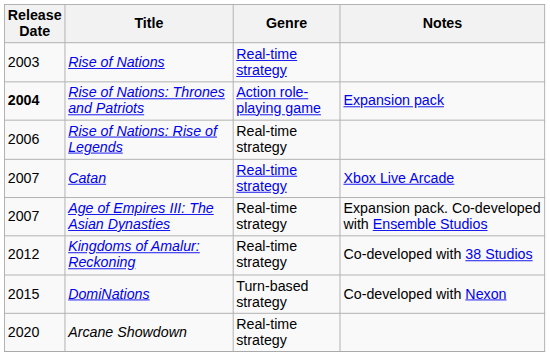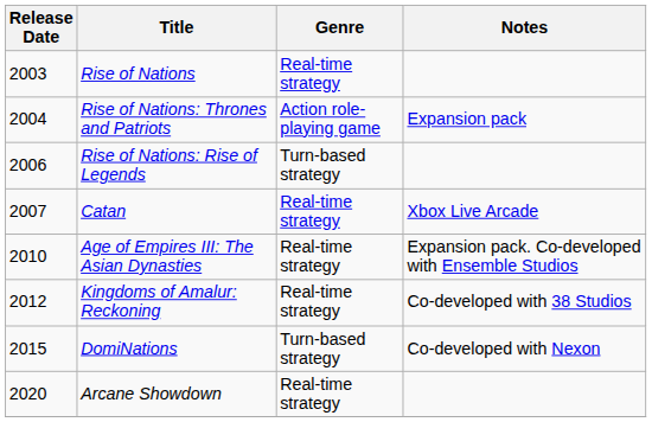 <table class="wikitable">
 <tr>
 <th>Release<br> Date</th>
 <th>Title</th>
 <th>Genre</th>
 <th>Notes</th>
 </tr>
 <tr>
 <td>2003</td>
 <td><em><a href='#'>Rise of Nations</a></em></td>
 <td><a href='#'>Real-time strategy</a></td>
 <td></td>
 </tr>
 <tr>
-<td><strong>2004</strong></td>
+<td>2004</td>
 <td><em><a href='#'>Rise of Nations: Thrones and Patriots</a></em></td>
 <td><a href='#'>Action role-playing game</a></td>
 <td><a href='#'>Expansion pack</a></td>
 </tr>
 <tr>
 <td>2006</td>
 <td><em><a href='#'>Rise of Nations: Rise of Legends</a></em></td>
-<td>Real-time strategy</td>
+<td>Turn-based strategy</td>
 <td></td>
 </tr>
 <tr>
 <td>2007</td>
 <td><em><a href='#'>Catan</a></em></td>
 <td><a href='#'>Real-time strategy</a></td>
 <td><a href='#'>Xbox Live Arcade</a></td>
 </tr>
 <tr>
-<td>2007</td>
+<td>2010</td>
 <td><em><a href='#'>Age of Empires III: The Asian Dynasties</a></em></td>
 <td>Real-time strategy</td>
 <td>Expansion pack. Co-developed with <a href='#'>Ensemble Studios</a></td>
 </tr>
 <tr>
 <td>2012</td>
 <td><em><a href='#'>Kingdoms of Amalur: Reckoning</a></em></td>
 <td>Real-time strategy</td>
 <td>Co-developed with <a href='#'>38 Studios</a></td>
 </tr>
 <tr>
 <td>2015</td>
 <td><em><a href='#'>DomiNations</a></em></td>
 <td>Turn-based strategy</td>
 <td>Co-developed with <a href='#'>Nexon</a></td>
 </tr>
 <tr>
 <td>2020</td>
 <td><em>Arcane Showdown</em></td>
 <td>Real-time strategy</td>
 <td></td>
 </tr>
 <tr>
 </tr>
 </table>
